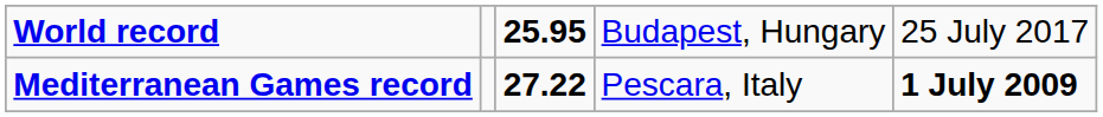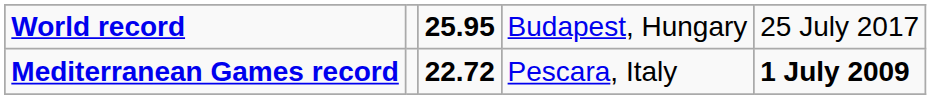 <table class="wikitable">
 <tr>
 <td><strong><a href='#'>World record</a></strong></td>
 <td></td>
 <td><strong>25.95</strong></td>
 <td><a href='#'>Budapest</a>, Hungary</td>
 <td>25 July 2017</td>
 </tr>
 <tr>
 <td><strong><a href='#'>Mediterranean Games record</a></strong></td>
 <td></td>
-<td><strong>27.22</strong></td>
+<td><strong>22.72</strong></td>
 <td><a href='#'>Pescara</a>, Italy</td>
 <td><strong>1 July 2009</strong></td>
 </tr>
 </table>
